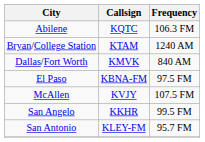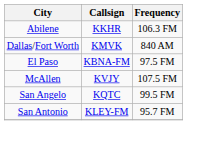 <table class="wikitable" style="font-size: 95%; text-align: center;">
 <tr>
 <th>City</th>
 <th>Callsign</th>
 <th>Frequency</th>
 </tr>
 <tr>
 <td><a href='#'>Abilene</a></td>
-<td><a href='#'>KQTC</a></td>
+<td><a href='#'>KKHR</a></td>
 <td>106.3 FM</td>
-</tr>
-<tr>
-<td><a href='#'>Bryan</a>/<a href='#'>College Station</a></td>
-<td><a href='#'>KTAM</a></td>
-<td>1240 AM</td>
 </tr>
 <tr>
 <td><a href='#'>Dallas</a>/<a href='#'>Fort Worth</a></td>
 <td><a href='#'>KMVK</a></td>
 <td>840 AM</td>
 </tr>
 <tr>
 <td><a href='#'>El Paso</a></td>
 <td><a href='#'>KBNA-FM</a></td>
 <td>97.5 FM</td>
 </tr>
 <tr>
 <td><a href='#'>McAllen</a></td>
 <td><a href='#'>KVJY</a></td>
 <td>107.5 FM</td>
 </tr>
 <tr>
 <td><a href='#'>San Angelo</a></td>
-<td><a href='#'>KKHR</a></td>
+<td><a href='#'>KQTC</a></td>
 <td>99.5 FM</td>
 </tr>
 <tr>
 <td><a href='#'>San Antonio</a></td>
 <td><a href='#'>KLEY-FM</a></td>
 <td>95.7 FM</td>
 </tr>
 <tr>
 </tr>
 </table>
